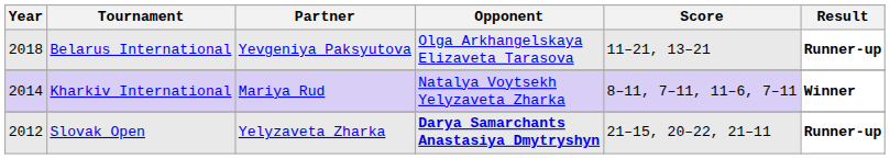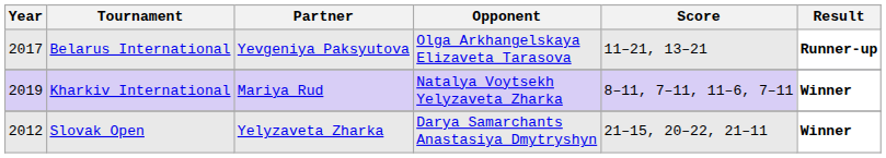 <table class="sortable wikitable" style="font-size: 90%;">
 <tr>
 <th>Year</th>
 <th>Tournament</th>
 <th>Partner</th>
 <th>Opponent</th>
 <th>Score</th>
 <th>Result</th>
 </tr>
 <tr style="background:#E9E9E9">
-<td align="center">2018</td>
+<td align="center">2017</td>
 <td align="left"><a href='#'>Belarus International</a></td>
 <td align="left"> <a href='#'>Yevgeniya Paksyutova</a></td>
 <td align="left"> <a href='#'>Olga Arkhangelskaya</a> <br>  <a href='#'>Elizaveta Tarasova</a></td>
 <td align="left">11–21, 13–21</td>
 <td style="text-align:left; background:white"> <strong>Runner-up</strong></td>
 </tr>
 <tr>
 </tr>
 <tr style="background:#D8CEF6">
-<td align="center">2014</td>
+<td align="center">2019</td>
 <td align="left"><a href='#'>Kharkiv International</a></td>
 <td align="left"> <a href='#'>Mariya Rud</a></td>
 <td align="left"> <a href='#'>Natalya Voytsekh</a> <br>  <a href='#'>Yelyzaveta Zharka</a></td>
 <td align="left">8–11, 7–11, 11–6, 7–11</td>
 <td style="text-align:left; background:white"> <strong>Winner</strong></td>
 </tr>
 <tr>
 </tr>
 <tr style="background:#E9E9E9">
 <td align="center">2012</td>
 <td align="left"><a href='#'>Slovak Open</a></td>
 <td align="left"> <a href='#'>Yelyzaveta Zharka</a></td>
-<td align="left"><strong> <a href='#'>Darya Samarchants</a> <br>  <a href='#'>Anastasiya Dmytryshyn</a></strong></td>
+<td align="left"> <a href='#'>Darya Samarchants</a> <br>  <a href='#'>Anastasiya Dmytryshyn</a></td>
 <td align="left">21–15, 20–22, 21–11</td>
-<td style="text-align:left; background:white"> <strong>Runner-up</strong></td>
+<td style="text-align:left; background:white"> <strong>Winner</strong></td>
 </tr>
 </table>
